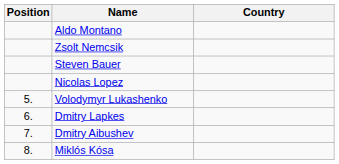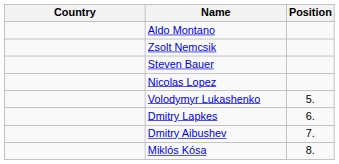 <table class="wikitable">
 <tr>
+<th width="200">Country</th>
+<th width="200">Name</th>
 <th width="20">Position</th>
-<th width="200">Name</th>
-<th width="200">Country</th>
 </tr>
 <tr>
+<td></td>
+<td><a href='#'>Aldo Montano</a></td>
 <td align="center"></td>
-<td><a href='#'>Aldo Montano</a></td>
-<td></td>
 </tr>
 <tr>
+<td></td>
+<td><a href='#'>Zsolt Nemcsik</a></td>
 <td align="center"></td>
-<td><a href='#'>Zsolt Nemcsik</a></td>
-<td></td>
 </tr>
 <tr>
+<td></td>
+<td><a href='#'>Steven Bauer</a></td>
 <td align="center"></td>
-<td><a href='#'>Steven Bauer</a></td>
-<td></td>
 </tr>
 <tr>
+<td></td>
+<td><a href='#'>Nicolas Lopez</a></td>
 <td align="center"></td>
-<td><a href='#'>Nicolas Lopez</a></td>
-<td></td>
 </tr>
 <tr>
+<td></td>
+<td><a href='#'>Volodymyr Lukashenko</a></td>
 <td align="center">5.</td>
-<td><a href='#'>Volodymyr Lukashenko</a></td>
-<td></td>
 </tr>
 <tr>
+<td></td>
+<td><a href='#'>Dmitry Lapkes</a></td>
 <td align="center">6.</td>
-<td><a href='#'>Dmitry Lapkes</a></td>
-<td></td>
 </tr>
 <tr>
+<td></td>
+<td><a href='#'>Dmitry Aibushev</a></td>
 <td align="center">7.</td>
-<td><a href='#'>Dmitry Aibushev</a></td>
-<td></td>
 </tr>
 <tr>
+<td></td>
+<td><a href='#'>Miklós Kósa</a></td>
 <td align="center">8.</td>
-<td><a href='#'>Miklós Kósa</a></td>
-<td></td>
 </tr>
 </table>
